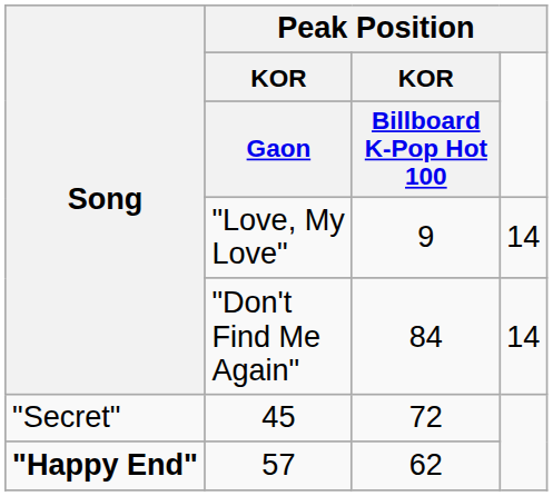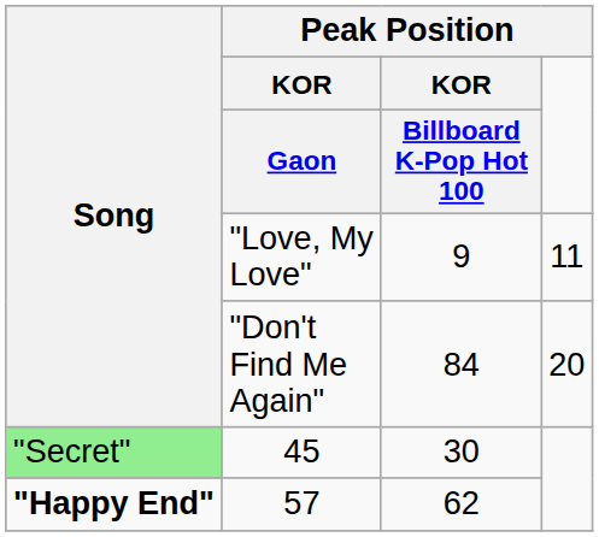 <table class="wikitable sortable" style="text-align:center;">
 <tr>
 <th rowspan="5">Song</th>
 <th colspan="5">Peak Position</th>
 </tr>
 <tr>
 <th colspan="1" width="71"><small>KOR</small></th>
 <th colspan="1" width="71"><small>KOR</small></th>
 </tr>
 <tr style="font-size:smaller;">
 <th><a href='#'>Gaon</a></th>
 <th><a href='#'>Billboard</a> <a href='#'>K-Pop Hot 100</a></th>
 </tr>
 <tr>
 <td align="left">"Love, My Love"</td>
 <td>9</td>
-<td>14</td>
+<td>11</td>
 </tr>
 <tr>
 <td align="left">"Don't Find Me Again"</td>
 <td>84</td>
-<td>14</td>
+<td>20</td>
 </tr>
 <tr>
-<td align="left">"Secret"</td>
+<td align="left" style="background: lightgreen;">"Secret"</td>
 <td>45</td>
-<td>72</td>
+<td>30</td>
 </tr>
 <tr>
 <td align="left"><strong>"Happy End"</strong></td>
 <td>57</td>
 <td>62</td>
 </tr>
 </table>
